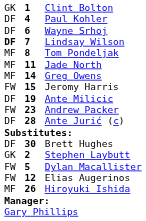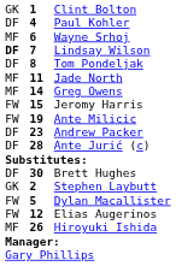 <table style="font-size: 90%" cellspacing="0" cellpadding="0" align=center>
 <tr>
 <th width=25></th>
 <th width=25></th>
 </tr>
 <tr>
 <td>GK</td>
 <td><strong>1</strong></td>
 <td> <a href='#'>Clint Bolton</a></td>
 </tr>
 <tr>
 <td>DF</td>
 <td><strong>4</strong></td>
 <td> <a href='#'>Paul Kohler</a></td>
 </tr>
 <tr>
-<td>DF</td>
+<td>MF</td>
 <td><strong>6</strong></td>
 <td> <a href='#'>Wayne Srhoj</a></td>
 <td></td>
 <td></td>
 </tr>
 <tr>
 <td><strong>DF</strong></td>
 <td><strong>7</strong></td>
 <td> <a href='#'>Lindsay Wilson</a></td>
 </tr>
 <tr>
-<td>MF</td>
+<td>DF</td>
 <td><strong>8</strong></td>
 <td> <a href='#'>Tom Pondeljak</a></td>
 </tr>
 <tr>
 <td>MF</td>
 <td><strong>11</strong></td>
 <td> <a href='#'>Jade North</a></td>
 </tr>
 <tr>
 <td>MF</td>
 <td><strong>14</strong></td>
 <td> <a href='#'>Greg Owens</a></td>
 <td></td>
 <td></td>
 </tr>
 <tr>
 <td>FW</td>
 <td><strong>15</strong></td>
 <td> Jeromy Harris</td>
 <td></td>
 <td></td>
 </tr>
 <tr>
-<td>DF</td>
+<td>FW</td>
 <td><strong>19</strong></td>
 <td> <a href='#'>Ante Milicic</a></td>
 </tr>
 <tr>
-<td>FW</td>
+<td>DF</td>
 <td><strong>23</strong></td>
 <td> <a href='#'>Andrew Packer</a></td>
 </tr>
 <tr>
 <td>DF</td>
 <td><strong>28</strong></td>
 <td> <a href='#'>Ante Jurić</a> (<a href='#'>c</a>)</td>
 </tr>
 <tr>
 <td colspan=3><strong>Substitutes:</strong></td>
 </tr>
 <tr>
 <td>DF</td>
 <td><strong>30</strong></td>
 <td> Brett Hughes</td>
 </tr>
 <tr>
 <td>GK</td>
 <td><strong>2</strong></td>
 <td> <a href='#'>Stephen Laybutt</a></td>
 <td></td>
 <td></td>
 </tr>
 <tr>
 <td>FW</td>
 <td><strong>5</strong></td>
 <td> <a href='#'>Dylan Macallister</a></td>
 <td></td>
 <td></td>
 </tr>
 <tr>
 <td>FW</td>
 <td><strong>12</strong></td>
 <td> Elias Augerinos</td>
 </tr>
 <tr>
 <td>MF</td>
 <td><strong>26</strong></td>
 <td> <a href='#'>Hiroyuki Ishida</a></td>
 <td></td>
 <td></td>
 </tr>
 <tr>
 <td colspan=3><strong>Manager:</strong></td>
 </tr>
 <tr>
 <td colspan=4> <a href='#'>Gary Phillips</a></td>
 </tr>
 <tr>
 </tr>
 </table>
